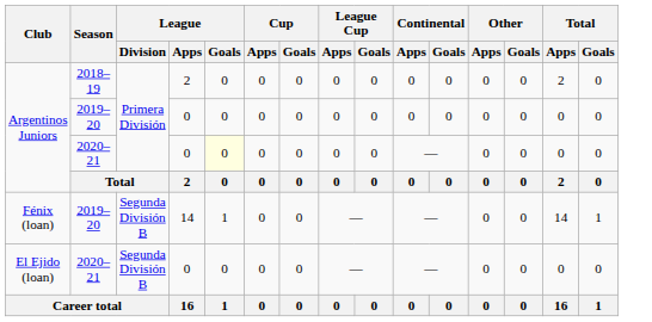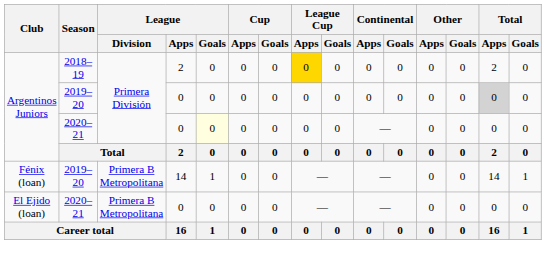 <table class="wikitable" style="text-align:center">
 <tr>
 <th rowspan="2">Club</th>
 <th rowspan="2">Season</th>
 <th colspan="3">League</th>
 <th colspan="2">Cup</th>
 <th colspan="2">League Cup</th>
 <th colspan="2">Continental</th>
 <th colspan="2">Other</th>
 <th colspan="2">Total</th>
 </tr>
 <tr>
 <th>Division</th>
 <th>Apps</th>
 <th>Goals</th>
 <th>Apps</th>
 <th>Goals</th>
 <th>Apps</th>
 <th>Goals</th>
 <th>Apps</th>
 <th>Goals</th>
 <th>Apps</th>
 <th>Goals</th>
 <th>Apps</th>
 <th>Goals</th>
 </tr>
 <tr>
 <td rowspan="4"><a href='#'>Argentinos Juniors</a></td>
 <td><a href='#'>2018–19</a></td>
 <td rowspan="3"><a href='#'>Primera División</a></td>
 <td>2</td>
 <td>0</td>
 <td>0</td>
 <td>0</td>
-<td>0</td>
+<td style="background: gold;">0</td>
 <td>0</td>
 <td>0</td>
 <td>0</td>
 <td>0</td>
 <td>0</td>
 <td>2</td>
 <td>0</td>
 </tr>
 <tr>
 <td><a href='#'>2019–20</a></td>
 <td>0</td>
 <td>0</td>
 <td>0</td>
 <td>0</td>
 <td>0</td>
 <td>0</td>
 <td>0</td>
 <td>0</td>
 <td>0</td>
 <td>0</td>
-<td>0</td>
+<td style="background: lightgrey;">0</td>
 <td>0</td>
 </tr>
 <tr>
 <td><a href='#'>2020–21</a></td>
 <td>0</td>
 <td style="background: lightyellow;">0</td>
 <td>0</td>
 <td>0</td>
 <td>0</td>
 <td>0</td>
 <td colspan="2">—</td>
 <td>0</td>
 <td>0</td>
 <td>0</td>
 <td>0</td>
 </tr>
 <tr>
 <th colspan="2">Total</th>
 <th>2</th>
 <th>0</th>
 <th>0</th>
 <th>0</th>
 <th>0</th>
 <th>0</th>
 <th>0</th>
 <th>0</th>
 <th>0</th>
 <th>0</th>
 <th>2</th>
 <th>0</th>
 </tr>
 <tr>
 <td rowspan="1"><a href='#'>Fénix</a> (loan)</td>
 <td><a href='#'>2019–20</a></td>
-<td rowspan="1"><a href='#'>Segunda División B</a></td>
+<td rowspan="1"><a href='#'>Primera B Metropolitana</a></td>
 <td>14</td>
 <td>1</td>
 <td>0</td>
 <td>0</td>
 <td colspan="2">—</td>
 <td colspan="2">—</td>
 <td>0</td>
 <td>0</td>
 <td>14</td>
 <td>1</td>
 </tr>
 <tr>
 <td rowspan="1"><a href='#'>El Ejido</a> (loan)</td>
 <td><a href='#'>2020–21</a></td>
-<td rowspan="1"><a href='#'>Segunda División B</a></td>
+<td rowspan="1"><a href='#'>Primera B Metropolitana</a></td>
 <td>0</td>
 <td>0</td>
 <td>0</td>
 <td>0</td>
 <td colspan="2">—</td>
 <td colspan="2">—</td>
 <td>0</td>
 <td>0</td>
 <td>0</td>
 <td>0</td>
 </tr>
 <tr>
 <th colspan="3">Career total</th>
 <th>16</th>
 <th>1</th>
 <th>0</th>
 <th>0</th>
 <th>0</th>
 <th>0</th>
 <th>0</th>
 <th>0</th>
 <th>0</th>
 <th>0</th>
 <th>16</th>
 <th>1</th>
 </tr>
 </table>
